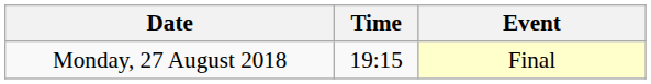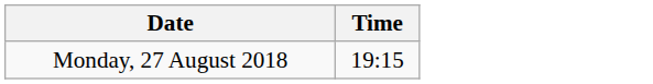 <table class = "wikitable" style="text-align:center;">
 <tr>
 <th width=220>Date</th>
 <th width=50>Time</th>
-<th width=150>Event</th>
 </tr>
 <tr>
 <td>Monday, 27 August 2018</td>
 <td>19:15</td>
-<td bgcolor=ffffcc>Final</td>
 </tr>
 </table>
